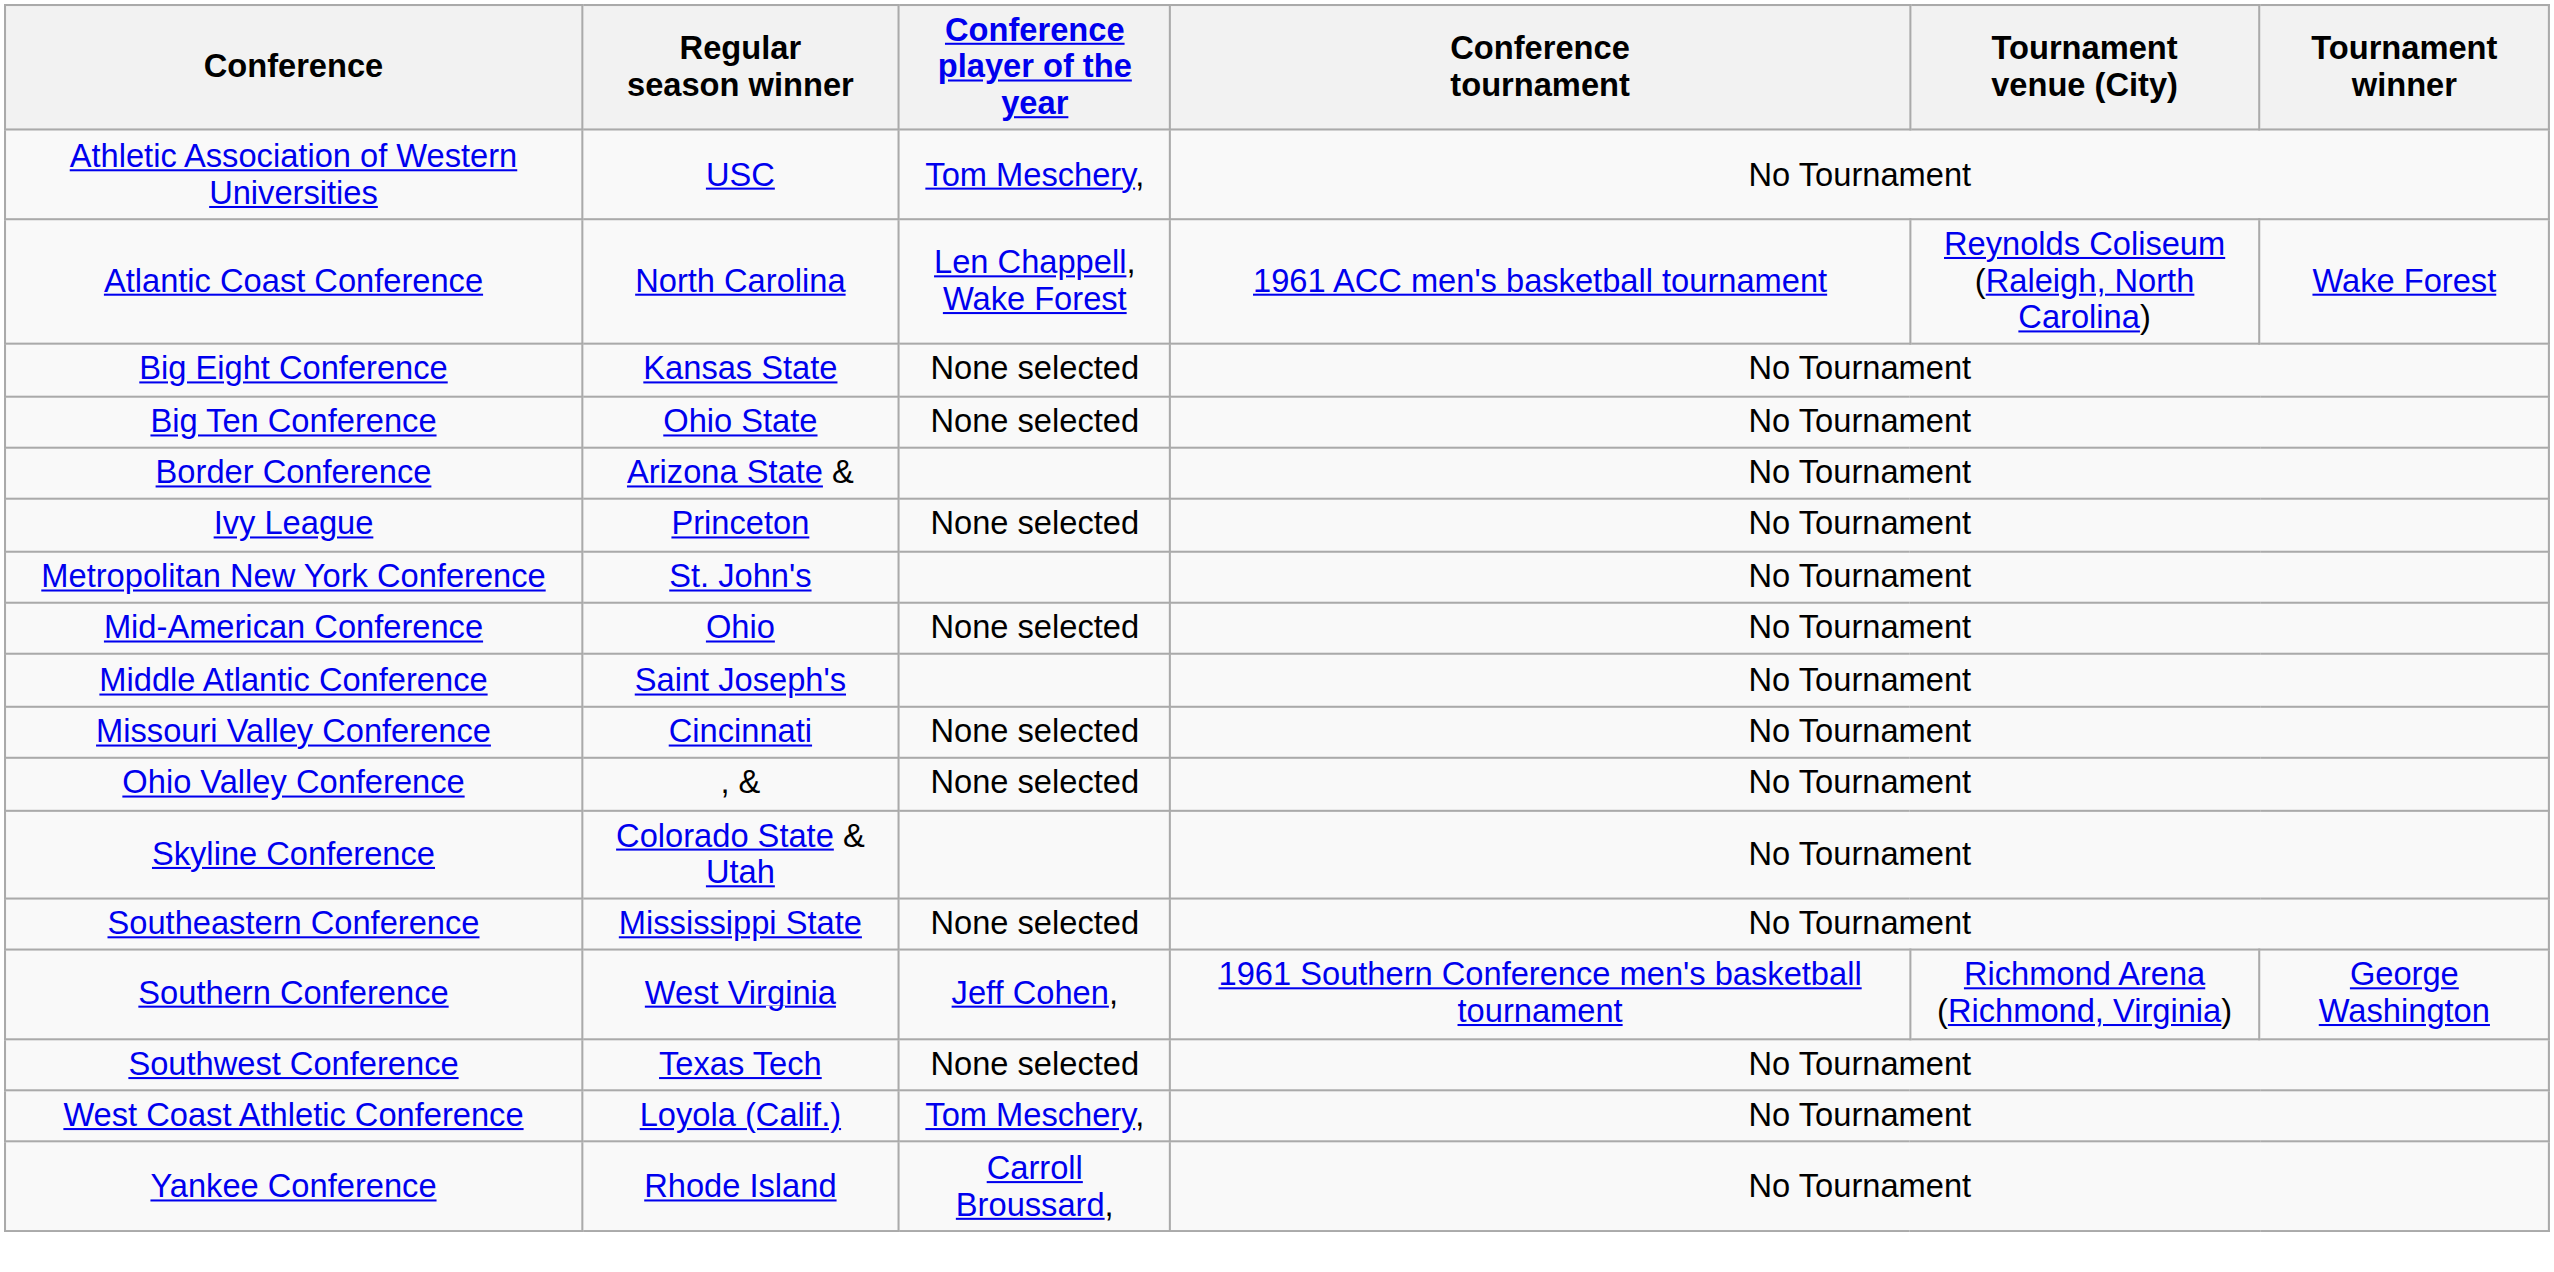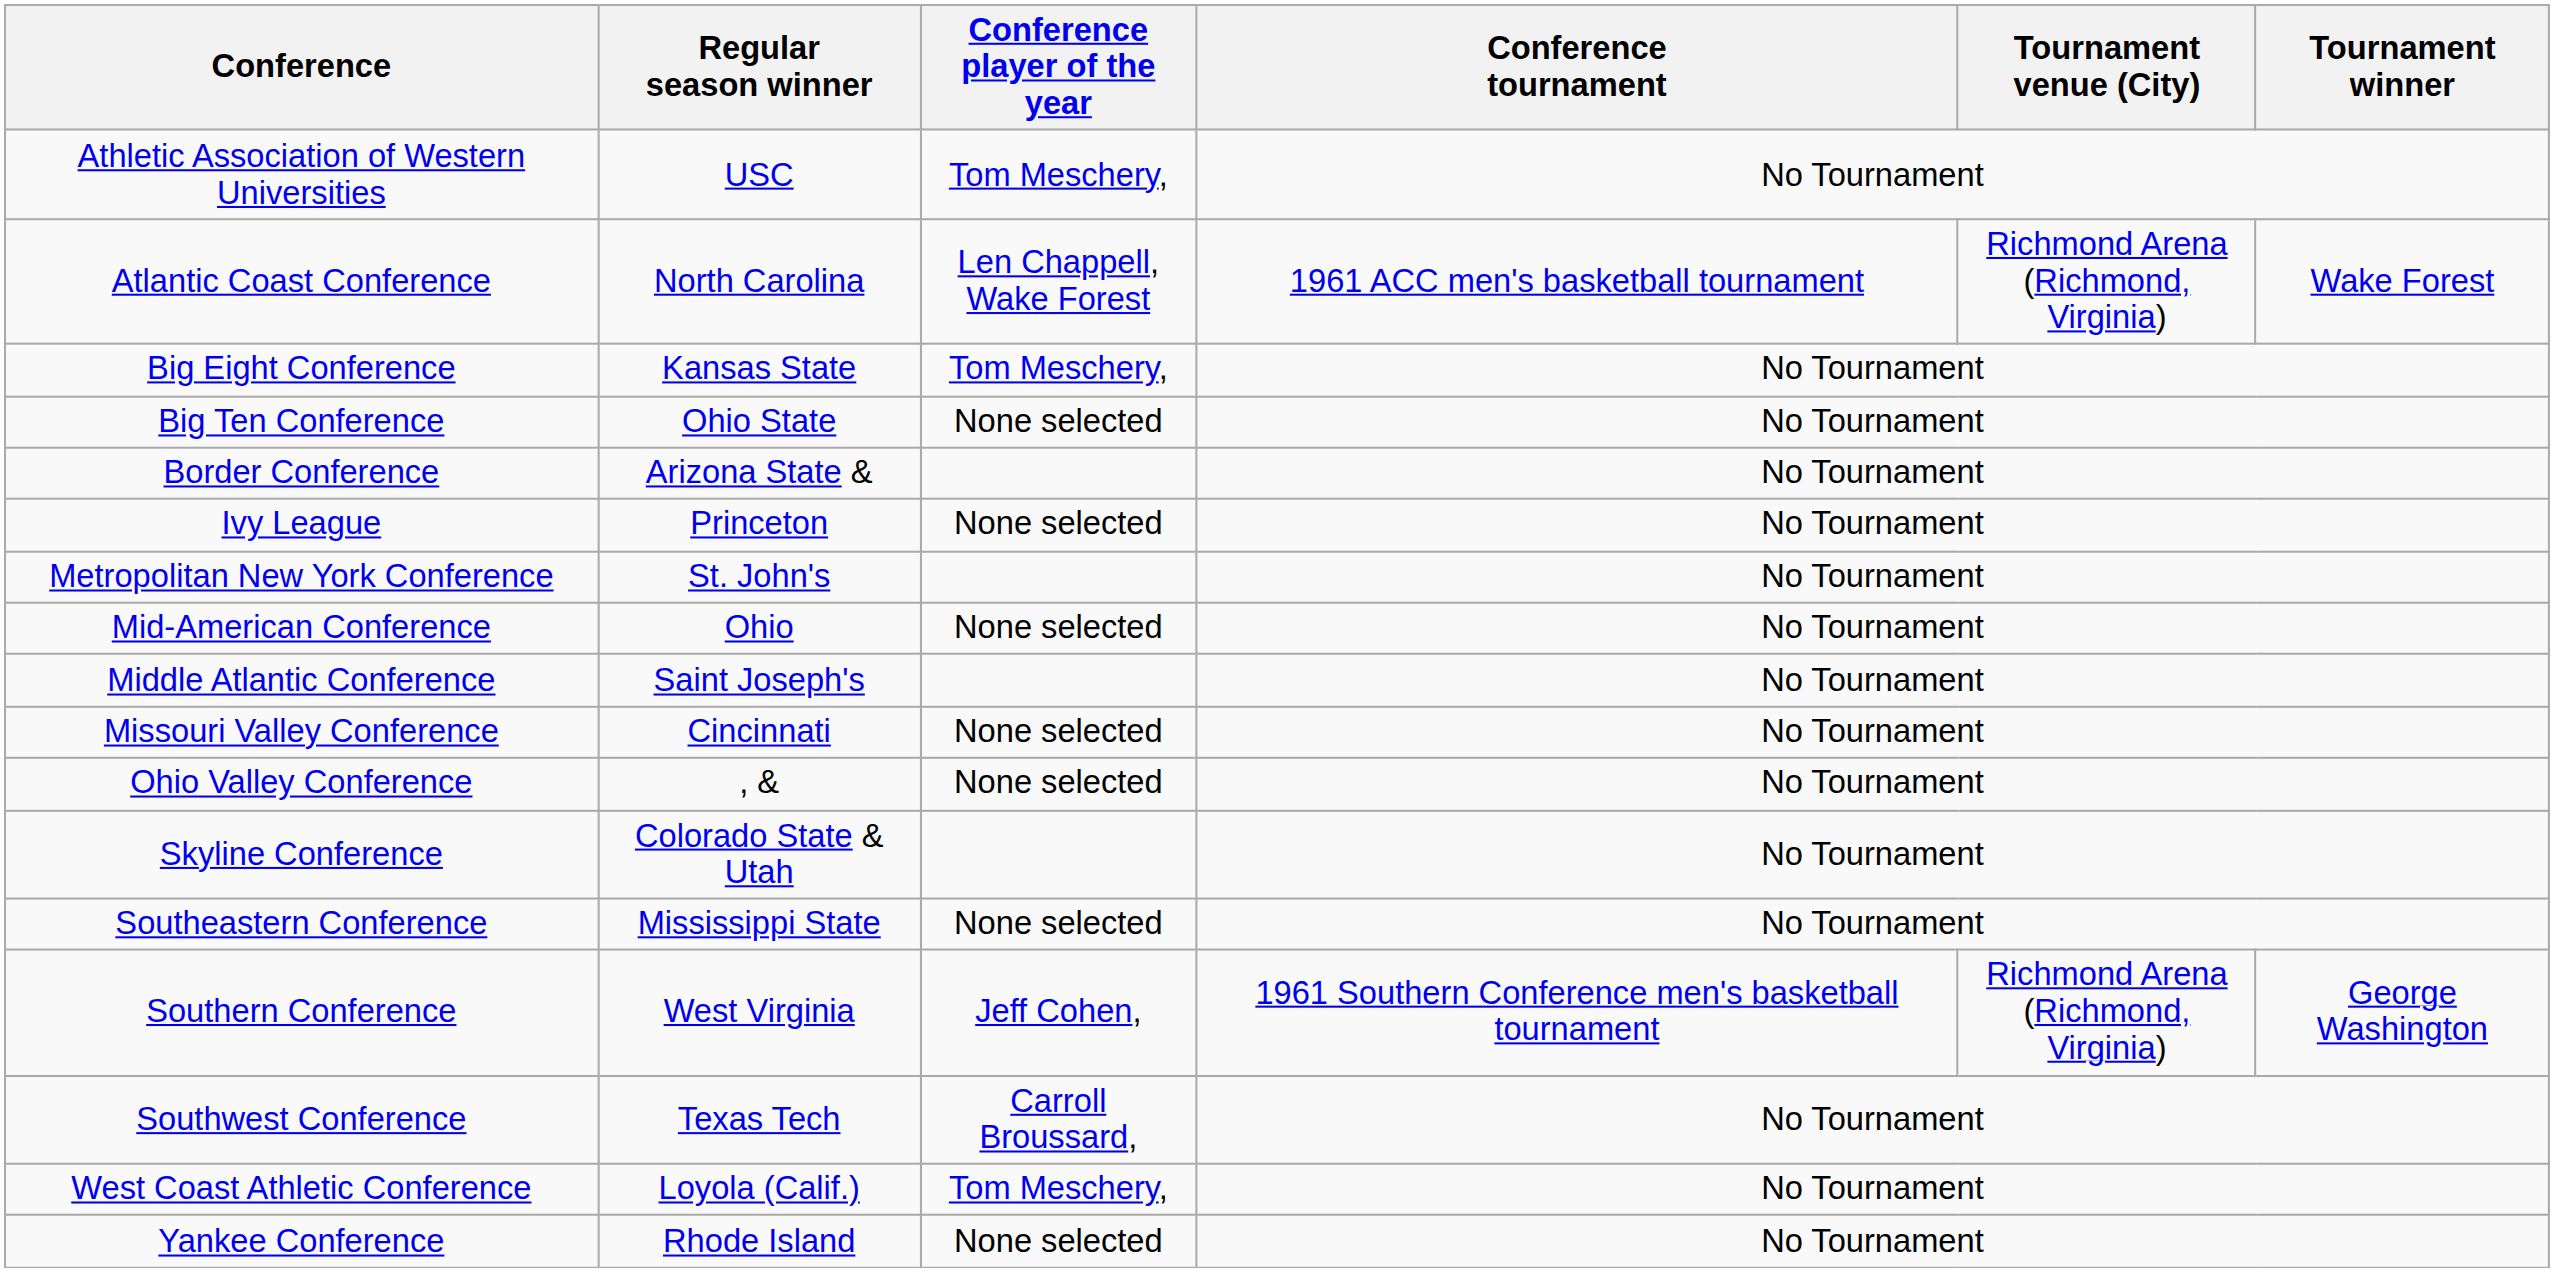 <table class="wikitable" style="text-align:center;">
 <tr>
 <th>Conference</th>
 <th>Regular <br> season winner</th>
 <th><a href='#'>Conference <br> player of the year</a></th>
 <th>Conference <br> tournament</th>
 <th>Tournament <br> venue (City)</th>
 <th>Tournament <br> winner</th>
 </tr>
 <tr>
 <td><a href='#'>Athletic Association of Western Universities</a></td>
 <td><a href='#'>USC</a></td>
 <td><a href='#'>Tom Meschery</a>, </td>
 <td colspan=3>No Tournament</td>
 </tr>
 <tr>
 <td><a href='#'>Atlantic Coast Conference</a></td>
 <td><a href='#'>North Carolina</a></td>
 <td><a href='#'>Len Chappell</a>,<br><a href='#'>Wake Forest</a></td>
 <td><a href='#'>1961 ACC men's basketball tournament</a></td>
-<td><a href='#'>Reynolds Coliseum</a><br>(<a href='#'>Raleigh, North Carolina</a>)</td>
+<td><a href='#'>Richmond Arena</a><br>(<a href='#'>Richmond, Virginia</a>)</td>
 <td><a href='#'>Wake Forest</a></td>
 </tr>
 <tr>
 <td><a href='#'>Big Eight Conference</a></td>
 <td><a href='#'>Kansas State</a></td>
-<td>None selected</td>
+<td><a href='#'>Tom Meschery</a>, </td>
 <td colspan=3>No Tournament</td>
 </tr>
 <tr>
 <td><a href='#'>Big Ten Conference</a></td>
 <td><a href='#'>Ohio State</a></td>
 <td>None selected</td>
 <td colspan=3>No Tournament</td>
 </tr>
 <tr>
 <td><a href='#'>Border Conference</a></td>
 <td><a href='#'>Arizona State</a> & </td>
 <td></td>
 <td colspan=3>No Tournament</td>
 </tr>
 <tr>
 <td><a href='#'>Ivy League</a></td>
 <td><a href='#'>Princeton</a></td>
 <td>None selected</td>
 <td colspan=3>No Tournament</td>
 </tr>
 <tr>
 <td><a href='#'>Metropolitan New York Conference</a></td>
 <td><a href='#'>St. John's</a></td>
 <td></td>
 <td colspan=3>No Tournament</td>
 </tr>
 <tr>
 <td><a href='#'>Mid-American Conference</a></td>
 <td><a href='#'>Ohio</a></td>
 <td>None selected</td>
 <td colspan=3>No Tournament</td>
 </tr>
 <tr>
 <td><a href='#'>Middle Atlantic Conference</a></td>
 <td><a href='#'>Saint Joseph's</a></td>
 <td></td>
 <td colspan=3>No Tournament</td>
 </tr>
 <tr>
 <td><a href='#'>Missouri Valley Conference</a></td>
 <td><a href='#'>Cincinnati</a></td>
 <td>None selected</td>
 <td colspan=3>No Tournament</td>
 </tr>
 <tr>
 <td><a href='#'>Ohio Valley Conference</a></td>
 <td>,  & </td>
 <td>None selected</td>
 <td colspan=3>No Tournament</td>
 </tr>
 <tr>
 <td><a href='#'>Skyline Conference</a></td>
 <td><a href='#'>Colorado State</a> & <a href='#'>Utah</a></td>
 <td></td>
 <td colspan=3>No Tournament</td>
 </tr>
 <tr>
 <td><a href='#'>Southeastern Conference</a></td>
 <td><a href='#'>Mississippi State</a></td>
 <td>None selected</td>
 <td colspan=3>No Tournament</td>
 </tr>
 <tr>
 <td><a href='#'>Southern Conference</a></td>
 <td><a href='#'>West Virginia</a></td>
 <td><a href='#'>Jeff Cohen</a>, </td>
 <td><a href='#'>1961 Southern Conference men's basketball tournament</a></td>
 <td><a href='#'>Richmond Arena</a><br>(<a href='#'>Richmond, Virginia</a>)</td>
 <td><a href='#'>George Washington</a></td>
 </tr>
 <tr>
 <td><a href='#'>Southwest Conference</a></td>
 <td><a href='#'>Texas Tech</a></td>
-<td>None selected</td>
+<td><a href='#'>Carroll Broussard</a>, </td>
 <td colspan=3>No Tournament</td>
 </tr>
 <tr>
 <td><a href='#'>West Coast Athletic Conference</a></td>
 <td><a href='#'>Loyola (Calif.)</a></td>
 <td><a href='#'>Tom Meschery</a>, </td>
 <td colspan=3>No Tournament</td>
 </tr>
 <tr>
 <td><a href='#'>Yankee Conference</a></td>
 <td><a href='#'>Rhode Island</a></td>
-<td><a href='#'>Carroll Broussard</a>, </td>
+<td>None selected</td>
 <td colspan=3>No Tournament</td>
 </tr>
 </table>
